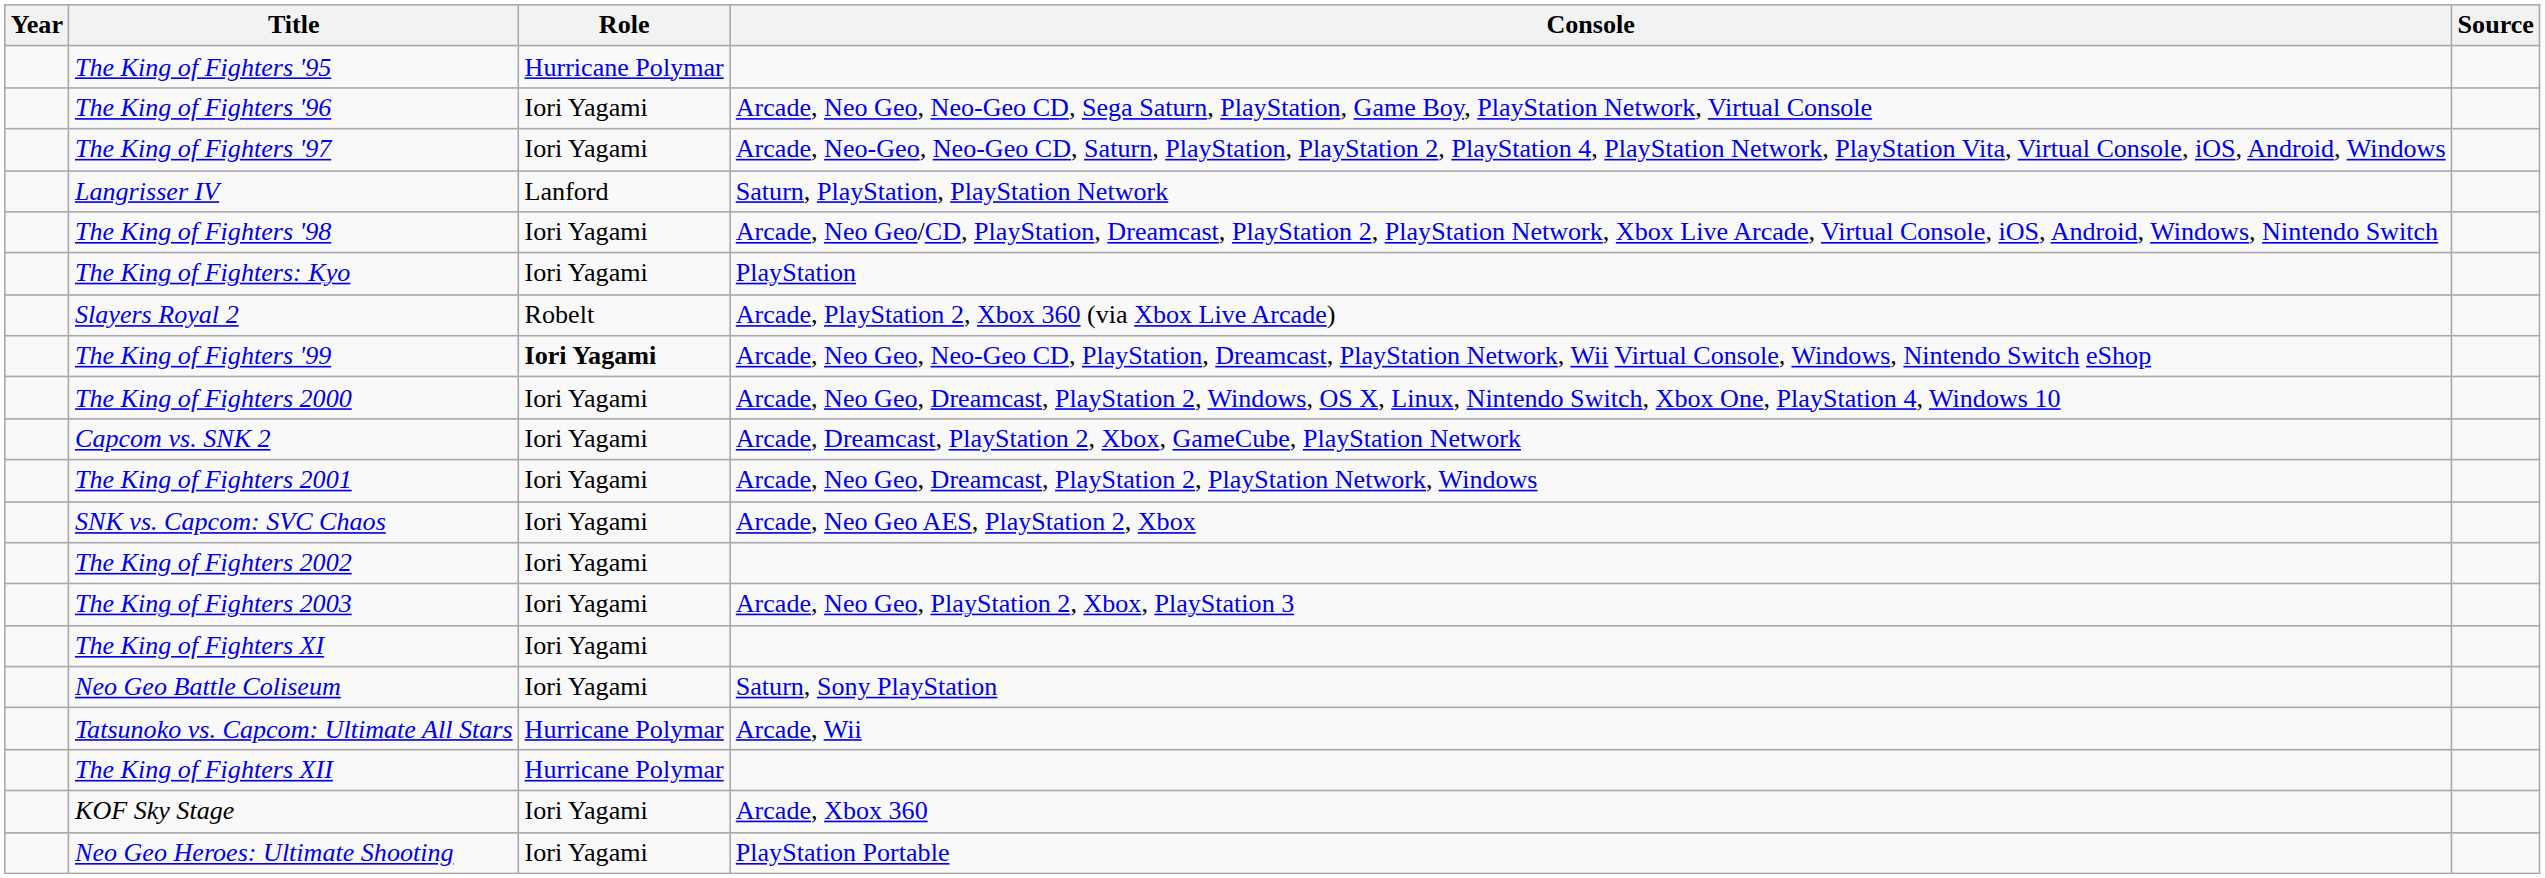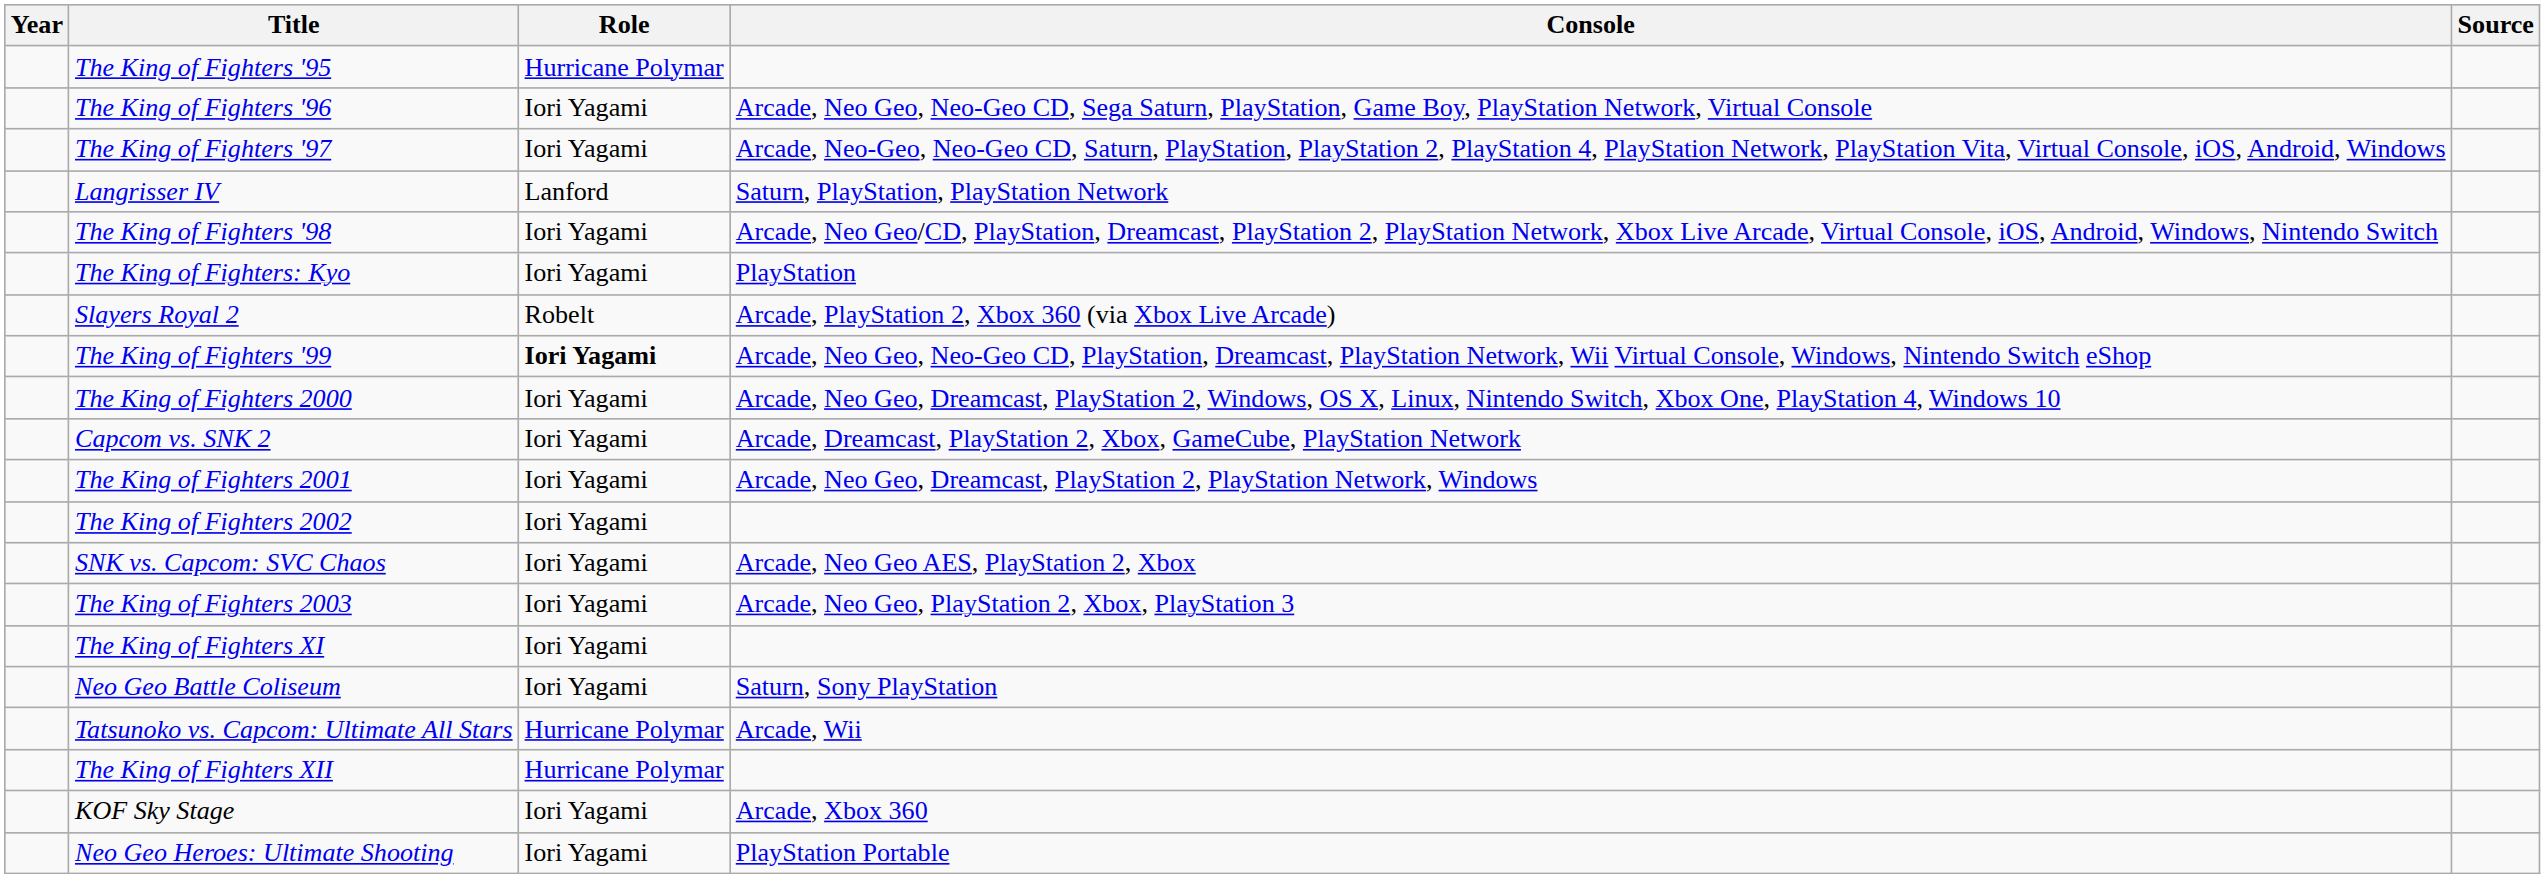 <table class="wikitable sortable">
 <tr>
 <th>Year</th>
 <th>Title</th>
 <th>Role</th>
 <th>Console</th>
 <th>Source</th>
 </tr>
 <tr>
 <td></td>
 <td><em><a href='#'>The King of Fighters '95</a></em></td>
 <td><a href='#'>Hurricane Polymar</a></td>
 <td></td>
 <td></td>
 </tr>
 <tr>
 <td></td>
 <td><em><a href='#'>The King of Fighters '96</a></em></td>
 <td>Iori Yagami</td>
 <td><a href='#'>Arcade</a>, <a href='#'>Neo Geo</a>, <a href='#'>Neo-Geo CD</a>, <a href='#'>Sega Saturn</a>, <a href='#'>PlayStation</a>, <a href='#'>Game Boy</a>, <a href='#'>PlayStation Network</a>, <a href='#'>Virtual Console</a></td>
 <td></td>
 </tr>
 <tr>
 <td></td>
 <td><em><a href='#'>The King of Fighters '97</a></em></td>
 <td>Iori Yagami</td>
 <td><a href='#'>Arcade</a>, <a href='#'>Neo-Geo</a>, <a href='#'>Neo-Geo CD</a>, <a href='#'>Saturn</a>, <a href='#'>PlayStation</a>, <a href='#'>PlayStation 2</a>, <a href='#'>PlayStation 4</a>, <a href='#'>PlayStation Network</a>, <a href='#'>PlayStation Vita</a>, <a href='#'>Virtual Console</a>, <a href='#'>iOS</a>, <a href='#'>Android</a>, <a href='#'>Windows</a></td>
 <td></td>
 </tr>
 <tr>
 <td></td>
 <td><em><a href='#'>Langrisser IV</a></em></td>
 <td>Lanford</td>
 <td><a href='#'>Saturn</a>, <a href='#'>PlayStation</a>, <a href='#'>PlayStation Network</a></td>
 <td></td>
 </tr>
 <tr>
 <td></td>
 <td><em><a href='#'>The King of Fighters '98</a></em></td>
 <td>Iori Yagami</td>
 <td><a href='#'>Arcade</a>, <a href='#'>Neo Geo</a>/<a href='#'>CD</a>, <a href='#'>PlayStation</a>, <a href='#'>Dreamcast</a>, <a href='#'>PlayStation 2</a>, <a href='#'>PlayStation Network</a>, <a href='#'>Xbox Live Arcade</a>, <a href='#'>Virtual Console</a>, <a href='#'>iOS</a>, <a href='#'>Android</a>, <a href='#'>Windows</a>, <a href='#'>Nintendo Switch</a></td>
 <td></td>
 </tr>
 <tr>
 <td></td>
 <td><em><a href='#'>The King of Fighters: Kyo</a></em></td>
 <td>Iori Yagami</td>
 <td><a href='#'>PlayStation</a></td>
 <td></td>
 </tr>
 <tr>
 <td></td>
 <td><em><a href='#'>Slayers Royal 2</a></em></td>
 <td>Robelt</td>
 <td><a href='#'>Arcade</a>, <a href='#'>PlayStation 2</a>, <a href='#'>Xbox 360</a> (via <a href='#'>Xbox Live Arcade</a>)</td>
 <td></td>
 </tr>
 <tr>
 <td></td>
 <td><em><a href='#'>The King of Fighters '99</a></em></td>
 <td><strong>Iori Yagami</strong></td>
 <td><a href='#'>Arcade</a>, <a href='#'>Neo Geo</a>, <a href='#'>Neo-Geo CD</a>, <a href='#'>PlayStation</a>, <a href='#'>Dreamcast</a>, <a href='#'>PlayStation Network</a>, <a href='#'>Wii</a> <a href='#'>Virtual Console</a>, <a href='#'>Windows</a>, <a href='#'>Nintendo Switch</a> <a href='#'>eShop</a></td>
 <td></td>
 </tr>
 <tr>
 <td></td>
 <td><em><a href='#'>The King of Fighters 2000</a></em></td>
 <td>Iori Yagami</td>
 <td><a href='#'>Arcade</a>, <a href='#'>Neo Geo</a>, <a href='#'>Dreamcast</a>, <a href='#'>PlayStation 2</a>, <a href='#'>Windows</a>, <a href='#'>OS X</a>, <a href='#'>Linux</a>, <a href='#'>Nintendo Switch</a>, <a href='#'>Xbox One</a>, <a href='#'>PlayStation 4</a>, <a href='#'>Windows 10</a></td>
 <td></td>
 </tr>
 <tr>
 <td></td>
 <td><em><a href='#'>Capcom vs. SNK 2</a></em></td>
 <td>Iori Yagami</td>
 <td><a href='#'>Arcade</a>, <a href='#'>Dreamcast</a>, <a href='#'>PlayStation 2</a>, <a href='#'>Xbox</a>, <a href='#'>GameCube</a>, <a href='#'>PlayStation Network</a></td>
 <td></td>
 </tr>
 <tr>
 <td></td>
 <td><em><a href='#'>The King of Fighters 2001</a></em></td>
 <td>Iori Yagami</td>
 <td><a href='#'>Arcade</a>, <a href='#'>Neo Geo</a>, <a href='#'>Dreamcast</a>, <a href='#'>PlayStation 2</a>, <a href='#'>PlayStation Network</a>, <a href='#'>Windows</a></td>
 <td></td>
 </tr>
 <tr>
 <td></td>
-<td><em><a href='#'>SNK vs. Capcom: SVC Chaos</a></em></td>
+<td><em><a href='#'>The King of Fighters 2002</a></em></td>
 <td>Iori Yagami</td>
-<td><a href='#'>Arcade</a>, <a href='#'>Neo Geo AES</a>, <a href='#'>PlayStation 2</a>, <a href='#'>Xbox</a></td>
+<td></td>
 <td></td>
 </tr>
 <tr>
 <td></td>
-<td><em><a href='#'>The King of Fighters 2002</a></em></td>
+<td><em><a href='#'>SNK vs. Capcom: SVC Chaos</a></em></td>
 <td>Iori Yagami</td>
-<td></td>
+<td><a href='#'>Arcade</a>, <a href='#'>Neo Geo AES</a>, <a href='#'>PlayStation 2</a>, <a href='#'>Xbox</a></td>
 <td></td>
 </tr>
 <tr>
 <td></td>
 <td><em><a href='#'>The King of Fighters 2003</a></em></td>
 <td>Iori Yagami</td>
 <td><a href='#'>Arcade</a>, <a href='#'>Neo Geo</a>, <a href='#'>PlayStation 2</a>, <a href='#'>Xbox</a>, <a href='#'>PlayStation 3</a></td>
 <td></td>
 </tr>
 <tr>
 <td></td>
 <td><em><a href='#'>The King of Fighters XI</a></em></td>
 <td>Iori Yagami</td>
 <td></td>
 <td></td>
 </tr>
 <tr>
 <td></td>
 <td><em><a href='#'>Neo Geo Battle Coliseum</a></em></td>
 <td>Iori Yagami</td>
 <td><a href='#'>Saturn</a>, <a href='#'>Sony PlayStation</a></td>
 <td></td>
 </tr>
 <tr>
 <td></td>
 <td><em><a href='#'>Tatsunoko vs. Capcom: Ultimate All Stars</a></em></td>
 <td><a href='#'>Hurricane Polymar</a></td>
 <td><a href='#'>Arcade</a>, <a href='#'>Wii</a></td>
 <td></td>
 </tr>
 <tr>
 <td></td>
 <td><em><a href='#'>The King of Fighters XII</a></em></td>
 <td><a href='#'>Hurricane Polymar</a></td>
 <td></td>
 <td></td>
 </tr>
 <tr>
 <td></td>
 <td><em>KOF Sky Stage</em></td>
 <td>Iori Yagami</td>
 <td><a href='#'>Arcade</a>, <a href='#'>Xbox 360</a></td>
 <td></td>
 </tr>
 <tr>
 <td></td>
 <td><em><a href='#'>Neo Geo Heroes: Ultimate Shooting</a></em></td>
 <td>Iori Yagami</td>
 <td><a href='#'>PlayStation Portable</a></td>
 <td></td>
 </tr>
 <tr>
 </tr>
 </table>
